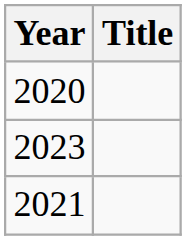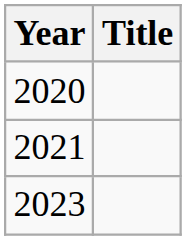 <table class="wikitable">
 <tr>
 <th>Year</th>
 <th>Title</th>
 </tr>
 <tr>
 <td>2020</td>
 <td></td>
 </tr>
 <tr>
+<td>2021</td>
+<td></td>
+</tr>
+<tr>
 <td>2023</td>
 <td></td>
 </tr>
-<tr>
-<td>2021</td>
-<td></td>
-</tr>
 </table>
